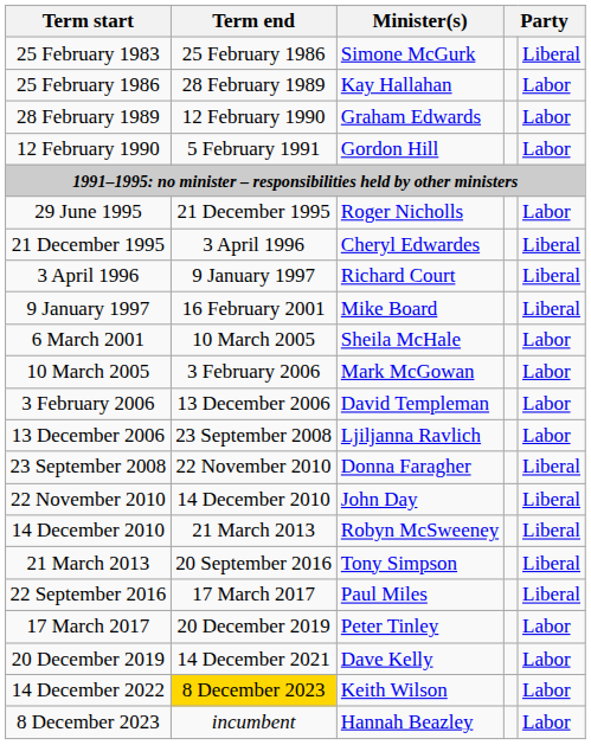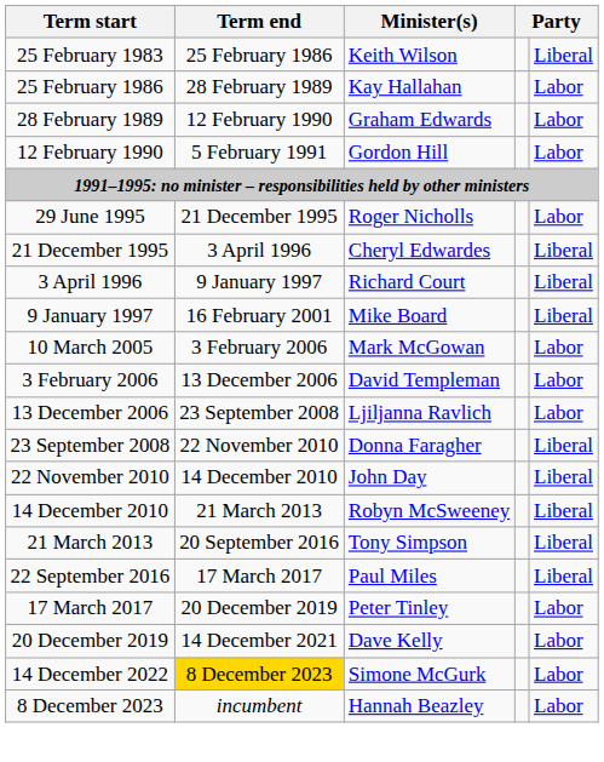 <table class="wikitable">
 <tr>
 <th>Term start</th>
 <th>Term end</th>
 <th>Minister(s)</th>
 <th colspan="2">Party</th>
 </tr>
 <tr>
 <td align=center>25 February 1983</td>
 <td align=center>25 February 1986</td>
-<td><a href='#'>Simone McGurk</a></td>
+<td><a href='#'>Keith Wilson</a></td>
 <td> </td>
 <td><a href='#'>Liberal</a></td>
 </tr>
 <tr>
 <td align=center>25 February 1986</td>
 <td align=center>28 February 1989</td>
 <td><a href='#'>Kay Hallahan</a></td>
 <td> </td>
 <td><a href='#'>Labor</a></td>
 </tr>
 <tr>
 <td align=center>28 February 1989</td>
 <td align=center>12 February 1990</td>
 <td><a href='#'>Graham Edwards</a></td>
 <td> </td>
 <td><a href='#'>Labor</a></td>
 </tr>
 <tr>
 <td align=center>12 February 1990</td>
 <td align=center>5 February 1991</td>
 <td><a href='#'>Gordon Hill</a></td>
 <td> </td>
 <td><a href='#'>Labor</a></td>
 </tr>
 <tr>
 <th colspan=5 style="background: #cccccc;"><small><strong><em>1991–1995: no minister – responsibilities held by other ministers</em></strong></small></th>
 </tr>
 <tr>
 <td align=center>29 June 1995</td>
 <td align=center>21 December 1995</td>
 <td><a href='#'>Roger Nicholls</a></td>
 <td> </td>
 <td><a href='#'>Labor</a></td>
 </tr>
 <tr>
 <td align=center>21 December 1995</td>
 <td align=center>3 April 1996</td>
 <td><a href='#'>Cheryl Edwardes</a></td>
 <td> </td>
 <td><a href='#'>Liberal</a></td>
 </tr>
 <tr>
 <td align=center>3 April 1996</td>
 <td align=center>9 January 1997</td>
 <td><a href='#'>Richard Court</a></td>
 <td> </td>
 <td><a href='#'>Liberal</a></td>
 </tr>
 <tr>
 <td align=center>9 January 1997</td>
 <td align=center>16 February 2001</td>
 <td><a href='#'>Mike Board</a></td>
 <td> </td>
 <td><a href='#'>Liberal</a></td>
-</tr>
-<tr>
-<td align=center>6 March 2001</td>
-<td align=center>10 March 2005</td>
-<td><a href='#'>Sheila McHale</a></td>
-<td> </td>
-<td><a href='#'>Labor</a></td>
 </tr>
 <tr>
 <td align=center>10 March 2005</td>
 <td align=center>3 February 2006</td>
 <td><a href='#'>Mark McGowan</a></td>
 <td> </td>
 <td><a href='#'>Labor</a></td>
 </tr>
 <tr>
 <td align=center>3 February 2006</td>
 <td align=center>13 December 2006</td>
 <td><a href='#'>David Templeman</a></td>
 <td> </td>
 <td><a href='#'>Labor</a></td>
 </tr>
 <tr>
 <td align=center>13 December 2006</td>
 <td align=center>23 September 2008</td>
 <td><a href='#'>Ljiljanna Ravlich</a></td>
 <td> </td>
 <td><a href='#'>Labor</a></td>
 </tr>
 <tr>
 <td align=center>23 September 2008</td>
 <td align=center>22 November 2010</td>
 <td><a href='#'>Donna Faragher</a></td>
 <td> </td>
 <td><a href='#'>Liberal</a></td>
 </tr>
 <tr>
 <td align=center>22 November 2010</td>
 <td align=center>14 December 2010</td>
 <td><a href='#'>John Day</a></td>
 <td> </td>
 <td><a href='#'>Liberal</a></td>
 </tr>
 <tr>
 <td align=center>14 December 2010</td>
 <td align=center>21 March 2013</td>
 <td><a href='#'>Robyn McSweeney</a></td>
 <td> </td>
 <td><a href='#'>Liberal</a></td>
 </tr>
 <tr>
 <td align=center>21 March 2013</td>
 <td align=center>20 September 2016</td>
 <td><a href='#'>Tony Simpson</a></td>
 <td> </td>
 <td><a href='#'>Liberal</a></td>
 </tr>
 <tr>
 <td align=center>22 September 2016</td>
 <td align=center>17 March 2017</td>
 <td><a href='#'>Paul Miles</a></td>
 <td> </td>
 <td><a href='#'>Liberal</a></td>
 </tr>
 <tr>
 <td align=center>17 March 2017</td>
 <td align=center>20 December 2019</td>
 <td><a href='#'>Peter Tinley</a></td>
 <td> </td>
 <td><a href='#'>Labor</a></td>
 </tr>
 <tr>
 <td align=center>20 December 2019</td>
 <td align=center>14 December 2021</td>
 <td><a href='#'>Dave Kelly</a></td>
 <td> </td>
 <td><a href='#'>Labor</a></td>
 </tr>
 <tr>
 <td align=center>14 December 2022</td>
 <td align=center style="background: gold;">8 December 2023</td>
-<td><a href='#'>Keith Wilson</a></td>
+<td><a href='#'>Simone McGurk</a></td>
 <td> </td>
 <td><a href='#'>Labor</a></td>
 </tr>
 <tr>
 <td align=center>8 December 2023</td>
 <td align=center><em>incumbent</em></td>
 <td><a href='#'>Hannah Beazley</a></td>
 <td> </td>
 <td><a href='#'>Labor</a></td>
 </tr>
 </table>
